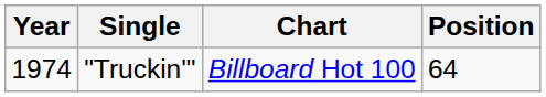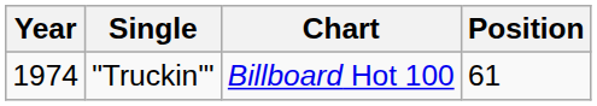 <table class="wikitable">
 <tr>
 <th>Year</th>
 <th>Single</th>
 <th>Chart</th>
 <th>Position</th>
 </tr>
 <tr>
 <td>1974</td>
 <td>"Truckin'"</td>
 <td><a href='#'><em>Billboard</em> Hot 100</a></td>
-<td>64</td>
+<td>61</td>
 </tr>
 </table>
